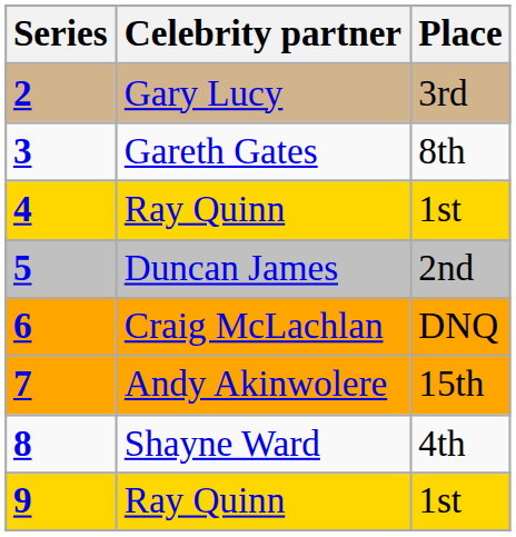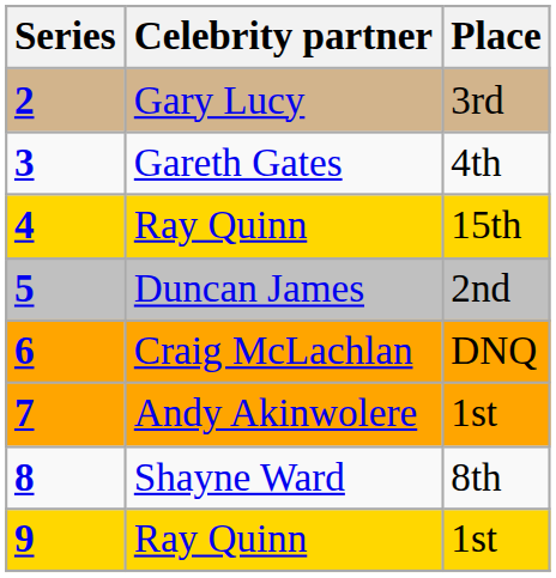 <table class="wikitable sortable floatright" style="margin:auto;">
 <tr>
 <th>Series</th>
 <th>Celebrity partner</th>
 <th>Place</th>
 </tr>
 <tr style="background:tan;">
 <td><strong><a href='#'>2</a></strong></td>
 <td><a href='#'>Gary Lucy</a></td>
 <td>3rd</td>
 </tr>
 <tr>
 <td><strong><a href='#'>3</a></strong></td>
 <td><a href='#'>Gareth Gates</a></td>
-<td>8th</td>
+<td>4th</td>
 </tr>
 <tr style="background:gold;">
 <td><strong><a href='#'>4</a></strong></td>
 <td><a href='#'>Ray Quinn</a></td>
-<td>1st</td>
+<td>15th</td>
 </tr>
 <tr style="background:silver;">
 <td><strong><a href='#'>5</a></strong></td>
 <td><a href='#'>Duncan James</a></td>
 <td>2nd</td>
 </tr>
 <tr style="background:orange;">
 <td><strong><a href='#'>6</a></strong></td>
 <td><a href='#'>Craig McLachlan</a></td>
 <td>DNQ</td>
 </tr>
 <tr style="background:orange;">
 <td><strong><a href='#'>7</a></strong></td>
 <td><a href='#'>Andy Akinwolere</a></td>
-<td>15th</td>
+<td>1st</td>
 </tr>
 <tr>
 <td><strong><a href='#'>8</a></strong></td>
 <td><a href='#'>Shayne Ward</a></td>
-<td>4th</td>
+<td>8th</td>
 </tr>
 <tr style="background:gold;">
 <td><strong><a href='#'>9</a></strong></td>
 <td><a href='#'>Ray Quinn</a></td>
 <td>1st</td>
 </tr>
 <tr>
 </tr>
 </table>
